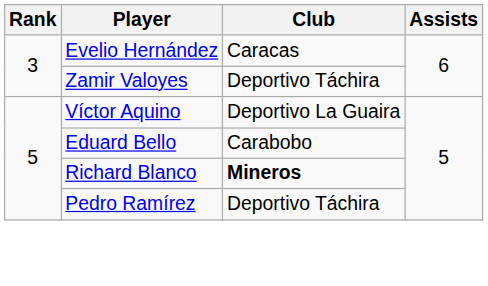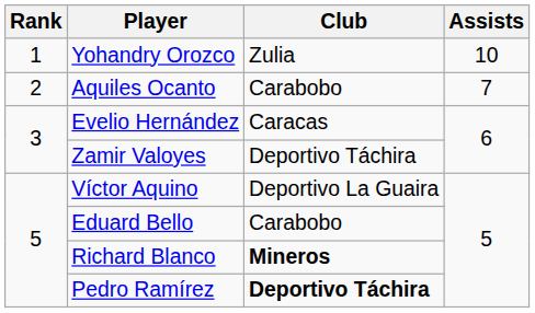 <table class=wikitable style=text-align:center>
 <tr>
 <th>Rank</th>
 <th>Player</th>
 <th>Club</th>
 <th>Assists</th>
+</tr>
+<tr>
+<td>1</td>
+<td align="left"> <a href='#'>Yohandry Orozco</a></td>
+<td align="left">Zulia</td>
+<td>10</td>
+</tr>
+<tr>
+<td>2</td>
+<td align="left"> <a href='#'>Aquiles Ocanto</a></td>
+<td align="left">Carabobo</td>
+<td>7</td>
 </tr>
 <tr>
 <td rowspan="2">3</td>
 <td align="left"> <a href='#'>Evelio Hernández</a></td>
 <td align="left">Caracas</td>
 <td rowspan="2">6</td>
 </tr>
 <tr>
 <td align="left"> <a href='#'>Zamir Valoyes</a></td>
 <td align="left">Deportivo Táchira</td>
 </tr>
 <tr>
 <td rowspan="5">5</td>
 <td align="left"> <a href='#'>Víctor Aquino</a></td>
 <td align="left">Deportivo La Guaira</td>
 <td rowspan="5">5</td>
 </tr>
 <tr>
 <td align="left"> <a href='#'>Eduard Bello</a></td>
 <td align="left">Carabobo</td>
 </tr>
 <tr>
 <td align="left"> <a href='#'>Richard Blanco</a></td>
 <td align="left"><strong>Mineros</strong></td>
 </tr>
 <tr>
 <td align="left"> <a href='#'>Pedro Ramírez</a></td>
-<td align="left">Deportivo Táchira</td>
+<td align="left"><strong>Deportivo Táchira</strong></td>
 </tr>
 </table>
